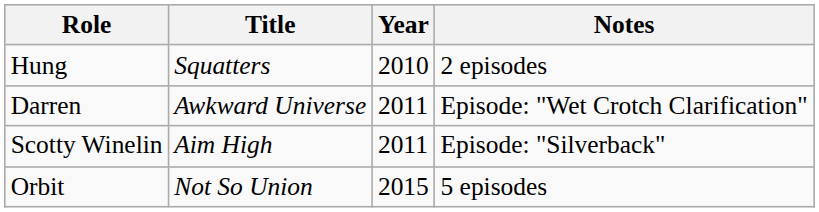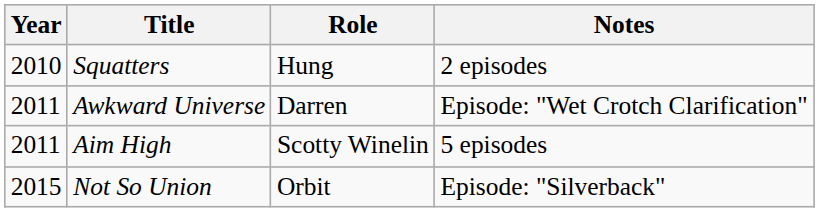 <table class="wikitable sortable">
 <tr>
+<th>Year</th>
+<th>Title</th>
 <th>Role</th>
-<th>Title</th>
-<th>Year</th>
 <th class="unsortable">Notes</th>
 </tr>
 <tr>
+<td>2010</td>
+<td><em>Squatters</em></td>
 <td>Hung</td>
-<td><em>Squatters</em></td>
-<td>2010</td>
 <td>2 episodes</td>
 </tr>
 <tr>
+<td>2011</td>
+<td><em>Awkward Universe</em></td>
 <td>Darren</td>
-<td><em>Awkward Universe</em></td>
-<td>2011</td>
 <td>Episode: "Wet Crotch Clarification"</td>
 </tr>
 <tr>
+<td>2011</td>
+<td><em>Aim High</em></td>
 <td>Scotty Winelin</td>
-<td><em>Aim High</em></td>
-<td>2011</td>
+<td>5 episodes</td>
+</tr>
+<tr>
+<td>2015</td>
+<td><em>Not So Union</em></td>
+<td>Orbit</td>
 <td>Episode: "Silverback"</td>
 </tr>
-<tr>
-<td>Orbit</td>
-<td><em>Not So Union</em></td>
-<td>2015</td>
-<td>5 episodes</td>
-</tr>
 </table>
